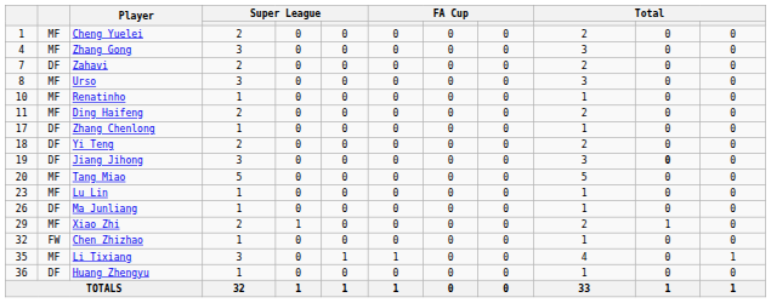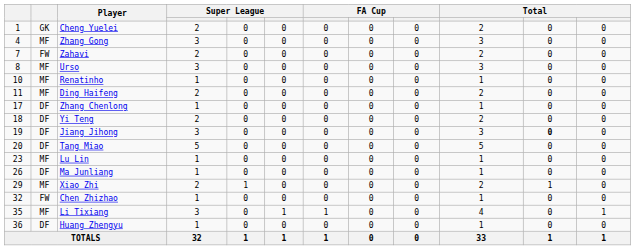 <table class="wikitable" style="text-align:center" width=80%>
 <tr>
 <th rowspan=2></th>
 <th rowspan=2></th>
 <th rowspan=2 width="170">Player</th>
 <th colspan=3 width="105">Super League</th>
 <th colspan=3 width="105">FA Cup</th>
 <th colspan=3 width="150">Total</th>
 </tr>
 <tr>
 <th></th>
 <th></th>
 <th></th>
 <th></th>
 <th></th>
 <th></th>
 <th></th>
 <th></th>
 <th></th>
 </tr>
 <tr>
 <td>1</td>
-<td>MF</td>
+<td>GK</td>
 <td align="left"> <a href='#'>Cheng Yuelei</a></td>
 <td>2</td>
 <td>0</td>
 <td>0</td>
 <td>0</td>
 <td>0</td>
 <td>0</td>
 <td>2</td>
 <td>0</td>
 <td>0</td>
 </tr>
 <tr>
 <td>4</td>
 <td>MF</td>
 <td align="left"> <a href='#'>Zhang Gong</a></td>
 <td>3</td>
 <td>0</td>
 <td>0</td>
 <td>0</td>
 <td>0</td>
 <td>0</td>
 <td>3</td>
 <td>0</td>
 <td>0</td>
 </tr>
 <tr>
 <td>7</td>
-<td>DF</td>
+<td>FW</td>
 <td align="left"> <a href='#'>Zahavi</a></td>
 <td>2</td>
 <td>0</td>
 <td>0</td>
 <td>0</td>
 <td>0</td>
 <td>0</td>
 <td>2</td>
 <td>0</td>
 <td>0</td>
 </tr>
 <tr>
 <td>8</td>
 <td>MF</td>
 <td align="left"> <a href='#'>Urso</a></td>
 <td>3</td>
 <td>0</td>
 <td>0</td>
 <td>0</td>
 <td>0</td>
 <td>0</td>
 <td>3</td>
 <td>0</td>
 <td>0</td>
 </tr>
 <tr>
 <td>10</td>
 <td>MF</td>
 <td align="left"> <a href='#'>Renatinho</a></td>
 <td>1</td>
 <td>0</td>
 <td>0</td>
 <td>0</td>
 <td>0</td>
 <td>0</td>
 <td>1</td>
 <td>0</td>
 <td>0</td>
 </tr>
 <tr>
 <td>11</td>
 <td>MF</td>
 <td align="left"> <a href='#'>Ding Haifeng</a></td>
 <td>2</td>
 <td>0</td>
 <td>0</td>
 <td>0</td>
 <td>0</td>
 <td>0</td>
 <td>2</td>
 <td>0</td>
 <td>0</td>
 </tr>
 <tr>
 <td>17</td>
 <td>DF</td>
 <td align="left"> <a href='#'>Zhang Chenlong</a></td>
 <td>1</td>
 <td>0</td>
 <td>0</td>
 <td>0</td>
 <td>0</td>
 <td>0</td>
 <td>1</td>
 <td>0</td>
 <td>0</td>
 </tr>
 <tr>
 <td>18</td>
 <td>DF</td>
 <td align="left"> <a href='#'>Yi Teng</a></td>
 <td>2</td>
 <td>0</td>
 <td>0</td>
 <td>0</td>
 <td>0</td>
 <td>0</td>
 <td>2</td>
 <td>0</td>
 <td>0</td>
 </tr>
 <tr>
 <td>19</td>
 <td>DF</td>
 <td align="left"> <a href='#'>Jiang Jihong</a></td>
 <td>3</td>
 <td>0</td>
 <td>0</td>
 <td>0</td>
 <td>0</td>
 <td>0</td>
 <td>3</td>
 <td><strong>0</strong></td>
 <td>0</td>
 </tr>
 <tr>
 <td>20</td>
-<td>MF</td>
+<td>DF</td>
 <td align="left"> <a href='#'>Tang Miao</a></td>
 <td>5</td>
 <td>0</td>
 <td>0</td>
 <td>0</td>
 <td>0</td>
 <td>0</td>
 <td>5</td>
 <td>0</td>
 <td>0</td>
 </tr>
 <tr>
 <td>23</td>
 <td>MF</td>
 <td align="left"> <a href='#'>Lu Lin</a></td>
 <td>1</td>
 <td>0</td>
 <td>0</td>
 <td>0</td>
 <td>0</td>
 <td>0</td>
 <td>1</td>
 <td>0</td>
 <td>0</td>
 </tr>
 <tr>
 <td>26</td>
 <td>DF</td>
 <td align="left"> <a href='#'>Ma Junliang</a></td>
 <td>1</td>
 <td>0</td>
 <td>0</td>
 <td>0</td>
 <td>0</td>
 <td>0</td>
 <td>1</td>
 <td>0</td>
 <td>0</td>
 </tr>
 <tr>
 <td>29</td>
 <td>MF</td>
 <td align="left"> <a href='#'>Xiao Zhi</a></td>
 <td>2</td>
 <td>1</td>
 <td>0</td>
 <td>0</td>
 <td>0</td>
 <td>0</td>
 <td>2</td>
 <td>1</td>
 <td>0</td>
 </tr>
 <tr>
 <td>32</td>
 <td>FW</td>
 <td align="left"> <a href='#'>Chen Zhizhao</a></td>
 <td>1</td>
 <td>0</td>
 <td>0</td>
 <td>0</td>
 <td>0</td>
 <td>0</td>
 <td>1</td>
 <td>0</td>
 <td>0</td>
 </tr>
 <tr>
 <td>35</td>
 <td>MF</td>
 <td align="left"> <a href='#'>Li Tixiang</a></td>
 <td>3</td>
 <td>0</td>
 <td>1</td>
 <td>1</td>
 <td>0</td>
 <td>0</td>
 <td>4</td>
 <td>0</td>
 <td>1</td>
 </tr>
 <tr>
 <td>36</td>
 <td>DF</td>
 <td align="left"> <a href='#'>Huang Zhengyu</a></td>
 <td>1</td>
 <td>0</td>
 <td>0</td>
 <td>0</td>
 <td>0</td>
 <td>0</td>
 <td>1</td>
 <td>0</td>
 <td>0</td>
 </tr>
 <tr>
 <td ! colspan=3 style="background: #efefef; text-align: center;"><strong>TOTALS</strong></td>
 <th>32</th>
 <th>1</th>
 <th>1</th>
 <th>1</th>
 <th>0</th>
 <th>0</th>
 <th>33</th>
 <th>1</th>
 <th>1</th>
 </tr>
 </table>
